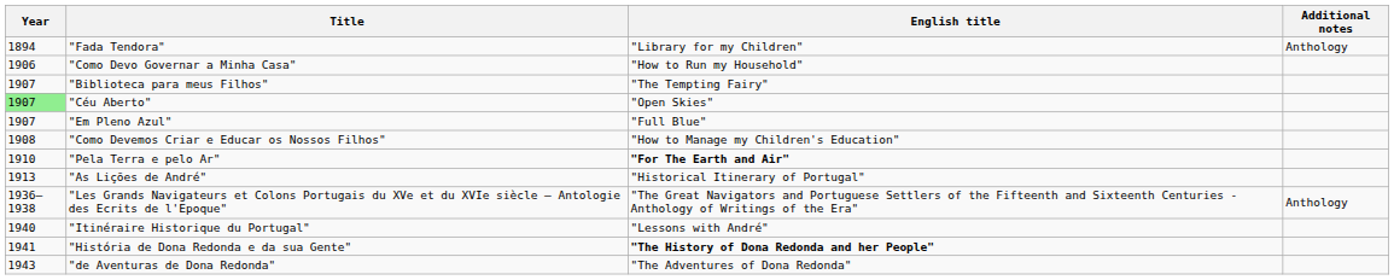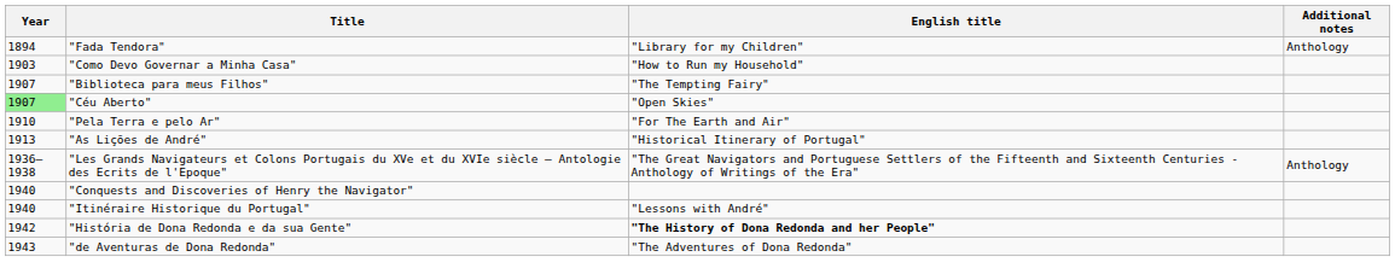 <table class="wikitable">
 <tr>
 <th>Year</th>
 <th>Title</th>
 <th>English title</th>
 <th>Additional notes</th>
 </tr>
 <tr>
 <td>1894</td>
 <td>"Fada Tendora"</td>
 <td>"Library for my Children"</td>
 <td>Anthology</td>
 </tr>
 <tr>
-<td>1906</td>
+<td>1903</td>
 <td>"Como Devo Governar a Minha Casa"</td>
 <td>"How to Run my Household"</td>
 <td></td>
 </tr>
 <tr>
 <td>1907</td>
 <td>"Biblioteca para meus Filhos"</td>
 <td>"The Tempting Fairy"</td>
 <td></td>
 </tr>
 <tr>
 <td style="background: lightgreen;">1907</td>
 <td>"Céu Aberto"</td>
 <td>"Open Skies"</td>
 <td></td>
 </tr>
 <tr>
-<td>1907</td>
-<td>"Em Pleno Azul"</td>
-<td>"Full Blue"</td>
-<td></td>
-</tr>
-<tr>
-<td>1908</td>
-<td>"Como Devemos Criar e Educar os Nossos Filhos"</td>
-<td>"How to Manage my Children's Education"</td>
-<td></td>
-</tr>
-<tr>
 <td>1910</td>
 <td>"Pela Terra e pelo Ar"</td>
-<td><strong>"For The Earth and Air"</strong></td>
+<td>"For The Earth and Air"</td>
 <td></td>
 </tr>
 <tr>
 <td>1913</td>
 <td>"As Lições de André"</td>
 <td>"Historical Itinerary of Portugal"</td>
 <td></td>
 </tr>
 <tr>
 <td>1936–1938</td>
 <td>"Les Grands Navigateurs et Colons Portugais du XVe et du XVIe siècle – Antologie des Ecrits de l'Epoque"</td>
 <td>"The Great Navigators and Portuguese Settlers of the Fifteenth and Sixteenth Centuries - Anthology of Writings of the Era"</td>
 <td>Anthology</td>
 </tr>
 <tr>
 <td>1940</td>
+<td>"Conquests and Discoveries of Henry the Navigator"</td>
+<td></td>
+<td></td>
+</tr>
+<tr>
+<td>1940</td>
 <td>"Itinéraire Historique du Portugal"</td>
 <td>"Lessons with André"</td>
 <td></td>
 </tr>
 <tr>
-<td>1941</td>
+<td>1942</td>
 <td>"História de Dona Redonda e da sua Gente"</td>
 <td><strong>"The History of Dona Redonda and her People"</strong></td>
 <td></td>
 </tr>
 <tr>
 <td>1943</td>
 <td>"de Aventuras de Dona Redonda"</td>
 <td>"The Adventures of Dona Redonda"</td>
 <td></td>
 </tr>
 </table>
